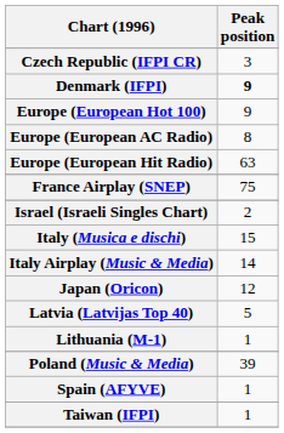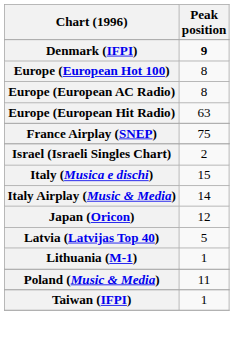 <table class="wikitable sortable plainrowheaders" style="text-align:center">
 <tr>
 <th scope="col">Chart (1996)</th>
 <th scope="col">Peak<br>position</th>
 </tr>
 <tr>
 </tr>
 <tr>
 </tr>
 <tr>
 </tr>
 <tr>
 </tr>
 <tr>
-<th scope="row">Czech Republic (<a href='#'>IFPI CR</a>)</th>
-<td>3</td>
-</tr>
-<tr>
 <th scope="row">Denmark (<a href='#'>IFPI</a>)</th>
 <td><strong>9</strong></td>
 </tr>
 <tr>
 <th scope="row">Europe (<a href='#'>European Hot 100</a>)</th>
-<td>9</td>
+<td>8</td>
 </tr>
 <tr>
 <th scope="row">Europe (European AC Radio)</th>
 <td>8</td>
 </tr>
 <tr>
 <th scope="row">Europe (European Hit Radio)</th>
 <td>63</td>
 </tr>
 <tr>
 </tr>
 <tr>
 <th scope="row">France Airplay (<a href='#'>SNEP</a>)</th>
 <td>75</td>
 </tr>
 <tr>
 </tr>
 <tr>
 </tr>
 <tr>
 <th scope="row">Israel (Israeli Singles Chart)</th>
 <td>2</td>
 </tr>
 <tr>
 <th scope="row">Italy (<em><a href='#'>Musica e dischi</a></em>)</th>
 <td>15</td>
 </tr>
 <tr>
 <th scope="row">Italy Airplay (<em><a href='#'>Music & Media</a></em>)</th>
 <td>14</td>
 </tr>
 <tr>
 <th scope="row">Japan (<a href='#'>Oricon</a>)</th>
 <td>12</td>
 </tr>
 <tr>
 <th scope="row">Latvia (<a href='#'>Latvijas Top 40</a>)</th>
 <td>5</td>
 </tr>
 <tr>
 <th scope="row">Lithuania (<a href='#'>M-1</a>)</th>
 <td>1</td>
 </tr>
 <tr>
 </tr>
 <tr>
 </tr>
 <tr>
 <th scope="row">Poland (<em><a href='#'>Music & Media</a></em>)</th>
-<td>39</td>
-</tr>
-<tr>
-<th scope="row">Spain (<a href='#'>AFYVE</a>)</th>
-<td>1</td>
+<td>11</td>
 </tr>
 <tr>
 </tr>
 <tr>
 </tr>
 <tr>
 </tr>
 <tr>
 <th scope="row">Taiwan (<a href='#'>IFPI</a>)</th>
 <td>1</td>
 </tr>
 <tr>
 </tr>
 </table>
